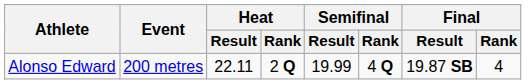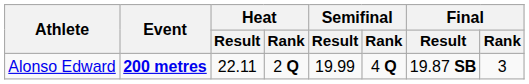 <table class="wikitable" style="font-size:90%">
 <tr>
 <th rowspan="2">Athlete</th>
 <th rowspan="2">Event</th>
 <th colspan="2">Heat</th>
 <th colspan="2">Semifinal</th>
 <th colspan="2">Final</th>
 </tr>
 <tr style="font-size:95%">
 <th>Result</th>
 <th>Rank</th>
 <th>Result</th>
 <th>Rank</th>
 <th>Result</th>
 <th>Rank</th>
 </tr>
 <tr style=text-align:center>
 <td style=text-align:left><a href='#'>Alonso Edward</a></td>
-<td style=text-align:left><a href='#'>200 metres</a></td>
+<td style=text-align:left><strong><a href='#'>200 metres</a></strong></td>
 <td>22.11</td>
 <td>2 <strong>Q</strong></td>
 <td>19.99</td>
 <td>4 <strong>Q</strong></td>
 <td>19.87 <strong>SB</strong></td>
-<td>4</td>
+<td>3</td>
 </tr>
 </table>
